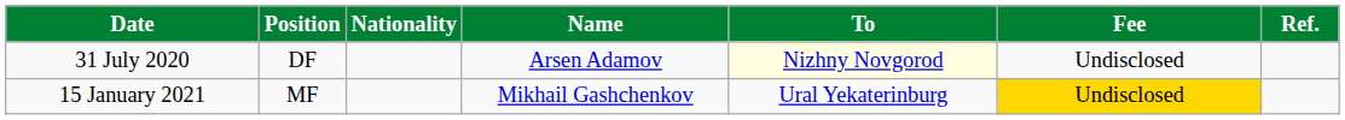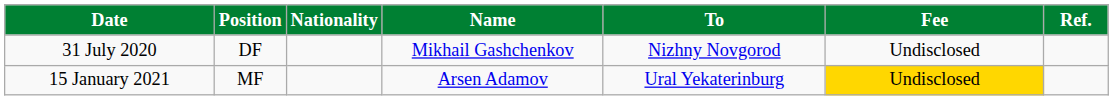 <table class="wikitable"  style="text-align:center; font-size:90%; ">
 <tr>
 <th style="background:#008033; color:white; width:200px;">Date</th>
 <th style="background:#008033; color:white; width:50px;">Position</th>
 <th style="background:#008033; color:white; width:50px;">Nationality</th>
 <th style="background:#008033; color:white; width:200px;">Name</th>
 <th style="background:#008033; color:white; width:200px;">To</th>
 <th style="background:#008033; color:white; width:200px;">Fee</th>
 <th style="background:#008033; color:white; width:50px;">Ref.</th>
 </tr>
 <tr>
 <td>31 July 2020</td>
 <td>DF</td>
 <td></td>
-<td><a href='#'>Arsen Adamov</a></td>
-<td style="background: lightyellow;"><a href='#'>Nizhny Novgorod</a></td>
+<td><a href='#'>Mikhail Gashchenkov</a></td>
+<td><a href='#'>Nizhny Novgorod</a></td>
 <td>Undisclosed</td>
 <td></td>
 </tr>
 <tr>
 <td>15 January 2021</td>
 <td>MF</td>
 <td></td>
-<td><a href='#'>Mikhail Gashchenkov</a></td>
+<td><a href='#'>Arsen Adamov</a></td>
 <td><a href='#'>Ural Yekaterinburg</a></td>
 <td style="background: gold;">Undisclosed</td>
 <td></td>
 </tr>
 </table>
